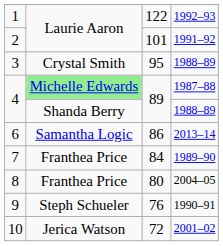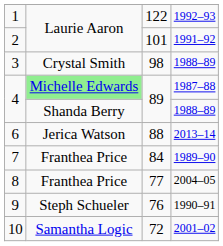 <table class="wikitable sortable" style="text-align: center">
 <tr>
 </tr>
 <tr>
 <td>1</td>
 <td rowspan=2>Laurie Aaron</td>
 <td>122</td>
 <td style="font-size:80%;"><a href='#'>1992–93</a></td>
 </tr>
 <tr>
 <td>2</td>
 <td>101</td>
 <td style="font-size:80%;"><a href='#'>1991–92</a></td>
 </tr>
 <tr>
 <td>3</td>
 <td>Crystal Smith</td>
-<td>95</td>
+<td>98</td>
 <td style="font-size:80%;"><a href='#'>1988–89</a></td>
 </tr>
 <tr>
 <td rowspan=2>4</td>
 <td style="background: lightgreen;"><a href='#'>Michelle Edwards</a></td>
 <td rowspan=2>89</td>
 <td style="font-size:80%;"><a href='#'>1987–88</a></td>
 </tr>
 <tr>
 <td>Shanda Berry</td>
 <td style="font-size:80%;"><a href='#'>1988–89</a></td>
 </tr>
 <tr>
 <td>6</td>
-<td><a href='#'>Samantha Logic</a></td>
-<td>86</td>
+<td>Jerica Watson</td>
+<td>88</td>
 <td style="font-size:80%;"><a href='#'>2013–14</a></td>
 </tr>
 <tr>
 <td>7</td>
 <td>Franthea Price</td>
 <td>84</td>
 <td style="font-size:80%;"><a href='#'>1989–90</a></td>
 </tr>
 <tr>
 <td>8</td>
 <td>Franthea Price</td>
-<td>80</td>
+<td>77</td>
 <td style="font-size:80%;">2004–05</td>
 </tr>
 <tr>
 <td>9</td>
 <td>Steph Schueler</td>
 <td>76</td>
 <td style="font-size:80%;">1990–91</td>
 </tr>
 <tr>
 <td>10</td>
-<td>Jerica Watson</td>
+<td><a href='#'>Samantha Logic</a></td>
 <td>72</td>
 <td style="font-size:80%;"><a href='#'>2001–02</a></td>
 </tr>
 </table>
